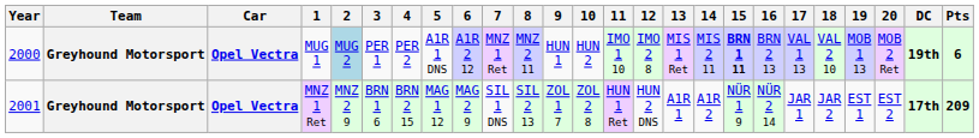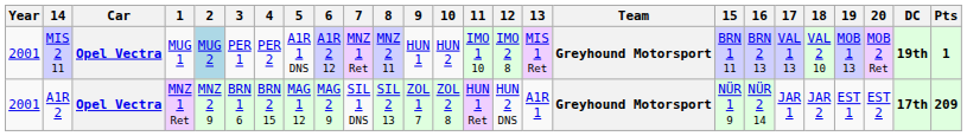 <table class="wikitable" style="text-align:center; font-size:85%">
 <tr>
 <th>Year</th>
-<th>Team</th>
+<th>14</th>
 <th>Car</th>
 <th>1</th>
 <th>2</th>
 <th>3</th>
 <th>4</th>
 <th>5</th>
 <th>6</th>
 <th>7</th>
 <th>8</th>
 <th>9</th>
 <th>10</th>
 <th>11</th>
 <th>12</th>
 <th>13</th>
-<th>14</th>
+<th>Team</th>
 <th>15</th>
 <th>16</th>
 <th>17</th>
 <th>18</th>
 <th>19</th>
 <th>20</th>
 <th>DC</th>
 <th>Pts</th>
 </tr>
 <tr>
-<td><a href='#'>2000</a></td>
-<th>Greyhound Motorsport</th>
+<td><a href='#'>2001</a></td>
+<td style="background:#CFCFFF;"><a href='#'>MIS<br>2</a><br><small>11</small></td>
 <th><a href='#'>Opel Vectra</a></th>
 <td><a href='#'>MUG<br>1</a><br></td>
 <td style="background: lightblue;"><a href='#'>MUG<br>2</a><br></td>
 <td><a href='#'>PER<br>1</a><br></td>
 <td><a href='#'>PER<br>2</a><br></td>
 <td><a href='#'>A1R<br>1</a><br><small>DNS</small></td>
 <td style="background:#CFCFFF;"><a href='#'>A1R<br>2</a><br><small>12</small></td>
 <td style="background:#EFCFFF;"><a href='#'>MNZ<br>1</a><br><small>Ret</small></td>
 <td style="background:#CFCFFF;"><a href='#'>MNZ<br>2</a><br><small>11</small></td>
 <td><a href='#'>HUN<br>1</a><br></td>
 <td><a href='#'>HUN<br>2</a><br></td>
 <td style="background:#DFFFDF;"><a href='#'>IMO<br>1</a><br><small>10</small></td>
 <td style="background:#DFFFDF;"><a href='#'>IMO<br>2</a><br><small>8</small></td>
 <td style="background:#EFCFFF;"><a href='#'>MIS<br>1</a><br><small>Ret</small></td>
-<td style="background:#CFCFFF;"><a href='#'>MIS<br>2</a><br><small>11</small></td>
-<td style="background:#CFCFFF;"><strong><a href='#'>BRN<br>1</a><br><small>11</small></strong></td>
+<th>Greyhound Motorsport</th>
+<td style="background:#CFCFFF;"><a href='#'>BRN<br>1</a><br><small>11</small></td>
 <td style="background:#CFCFFF;"><a href='#'>BRN<br>2</a><br><small>13</small></td>
 <td style="background:#CFCFFF;"><a href='#'>VAL<br>1</a><br><small>13</small></td>
 <td style="background:#DFFFDF;"><a href='#'>VAL<br>2</a><br><small>10</small></td>
 <td style="background:#CFCFFF;"><a href='#'>MOB<br>1</a><br><small>13</small></td>
 <td style="background:#EFCFFF;"><a href='#'>MOB<br>2</a><br><small>Ret</small></td>
 <th style="background:#DFFFDF;">19th</th>
-<th style="background:#DFFFDF;">6</th>
+<th style="background:#DFFFDF;">1</th>
 </tr>
 <tr>
 <td><a href='#'>2001</a></td>
-<th>Greyhound Motorsport</th>
+<td><a href='#'>A1R<br>2</a></td>
 <th><a href='#'>Opel Vectra</a></th>
 <td style="background:#EFCFFF;"><a href='#'>MNZ<br>1</a><br><small>Ret</small></td>
 <td style="background:#DFFFDF;"><a href='#'>MNZ<br>2</a><br><small>9</small></td>
 <td style="background:#DFFFDF;"><a href='#'>BRN<br>1</a><br><small>6</small></td>
 <td style="background:#DFFFDF;"><a href='#'>BRN<br>2</a><br><small>15</small></td>
 <td style="background:#DFFFDF;"><a href='#'>MAG<br>1</a><br><small>12</small></td>
 <td style="background:#DFFFDF;"><a href='#'>MAG<br>2</a><br><small>9</small></td>
 <td><a href='#'>SIL<br>1</a><br><small>DNS</small></td>
 <td style="background:#DFFFDF;"><a href='#'>SIL<br>2</a><br><small>13</small></td>
 <td style="background:#DFFFDF;"><a href='#'>ZOL<br>1</a><br><small>7</small></td>
 <td style="background:#DFFFDF;"><a href='#'>ZOL<br>2</a><br><small>8</small></td>
 <td style="background:#EFCFFF;"><a href='#'>HUN<br>1</a><br><small>Ret</small></td>
 <td><a href='#'>HUN<br>2</a><br><small>DNS</small></td>
 <td><a href='#'>A1R<br>1</a></td>
-<td><a href='#'>A1R<br>2</a></td>
+<th>Greyhound Motorsport</th>
 <td style="background:#DFFFDF;"><a href='#'>NÜR<br>1</a><br><small>9</small></td>
 <td style="background:#DFFFDF;"><a href='#'>NÜR<br>2</a><br><small>14</small></td>
 <td><a href='#'>JAR<br>1</a></td>
 <td><a href='#'>JAR<br>2</a></td>
 <td><a href='#'>EST<br>1</a></td>
 <td><a href='#'>EST<br>2</a></td>
 <th style="background:#DFFFDF;">17th</th>
 <th style="background:#DFFFDF;">209</th>
 </tr>
 </table>
